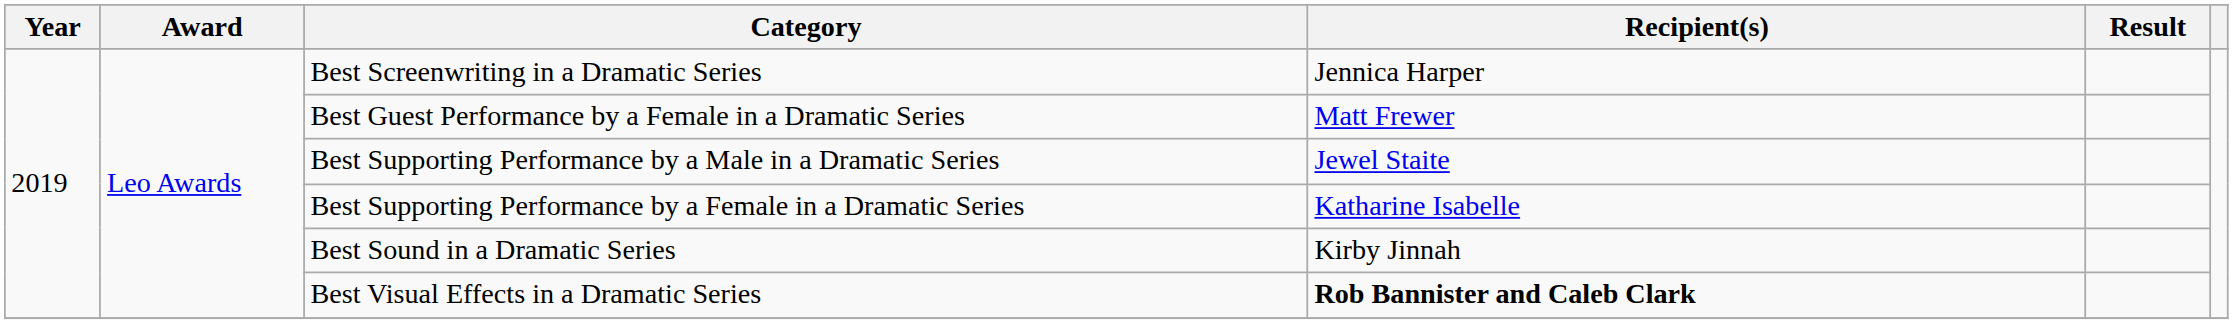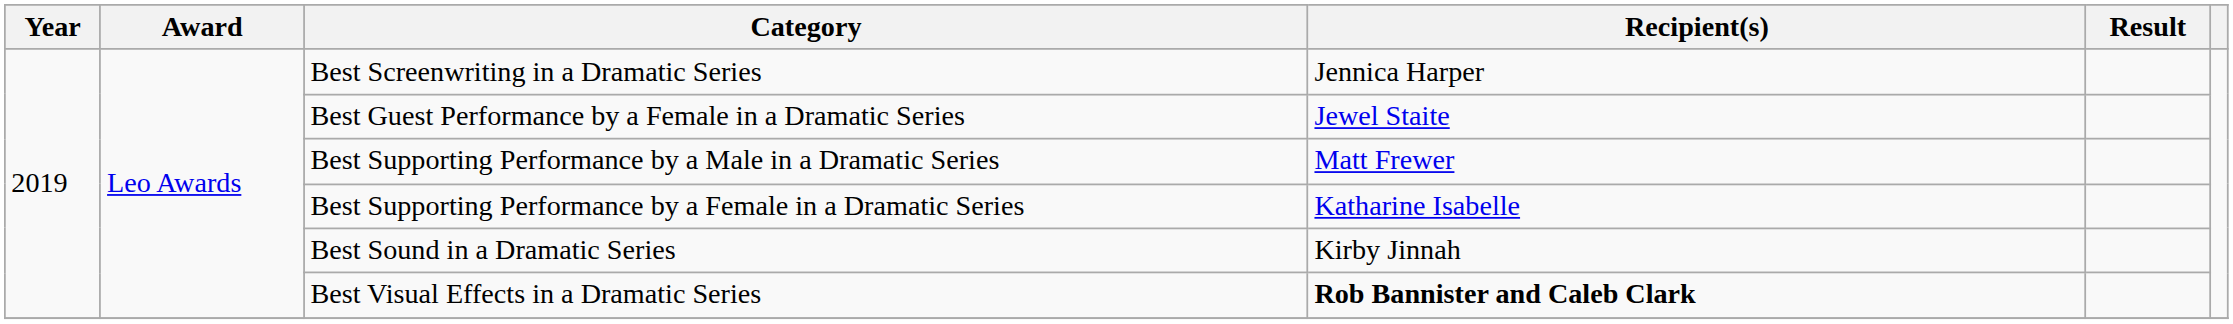 <table class="wikitable sortable plainrowheaders" style="width:100%;">
 <tr>
 <th scope="col">Year</th>
 <th scope="col">Award</th>
 <th scope="col">Category</th>
 <th scope="col" style="width:35%;">Recipient(s)</th>
 <th scope="col">Result</th>
 <th scope="col" class="unsortable"></th>
 </tr>
 <tr>
 <td rowspan="6">2019</td>
 <td rowspan="6"><a href='#'>Leo Awards</a></td>
 <td>Best Screenwriting in a Dramatic Series</td>
 <td>Jennica Harper </td>
 <td></td>
 <td rowspan="6" style="text-align:center;"></td>
 </tr>
 <tr>
 <td>Best Guest Performance by a Female in a Dramatic Series</td>
-<td><a href='#'>Matt Frewer</a> </td>
+<td><a href='#'>Jewel Staite</a> </td>
 <td></td>
 </tr>
 <tr>
 <td>Best Supporting Performance by a Male in a Dramatic Series</td>
-<td><a href='#'>Jewel Staite</a> </td>
+<td><a href='#'>Matt Frewer</a> </td>
 <td></td>
 </tr>
 <tr>
 <td>Best Supporting Performance by a Female in a Dramatic Series</td>
 <td><a href='#'>Katharine Isabelle</a> </td>
 <td></td>
 </tr>
 <tr>
 <td>Best Sound in a Dramatic Series</td>
 <td>Kirby Jinnah </td>
 <td></td>
 </tr>
 <tr>
 <td>Best Visual Effects in a Dramatic Series</td>
 <td><strong>Rob Bannister and Caleb Clark </strong></td>
 <td></td>
 </tr>
 <tr>
 </tr>
 </table>
